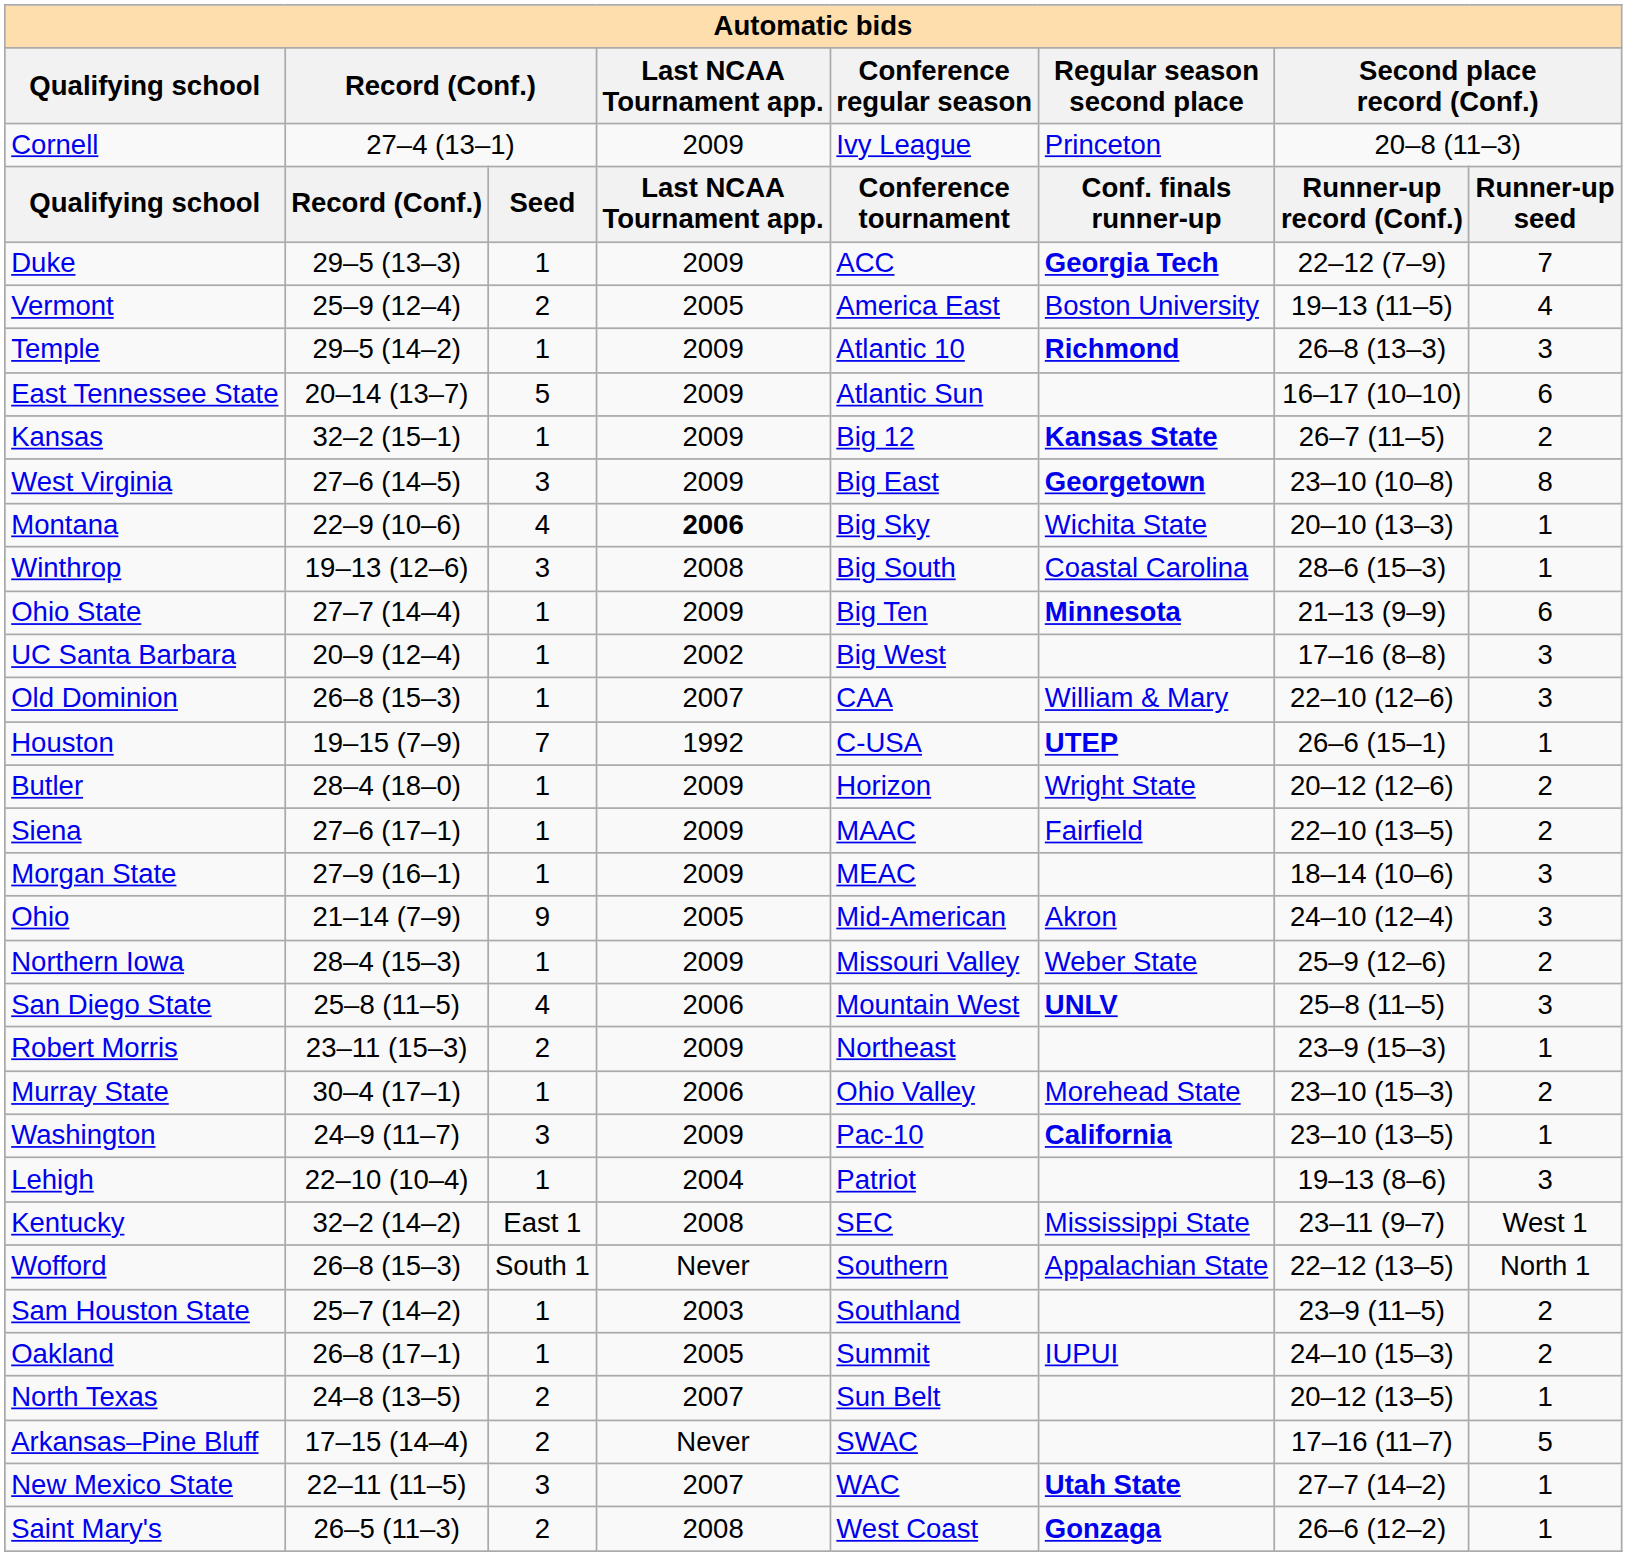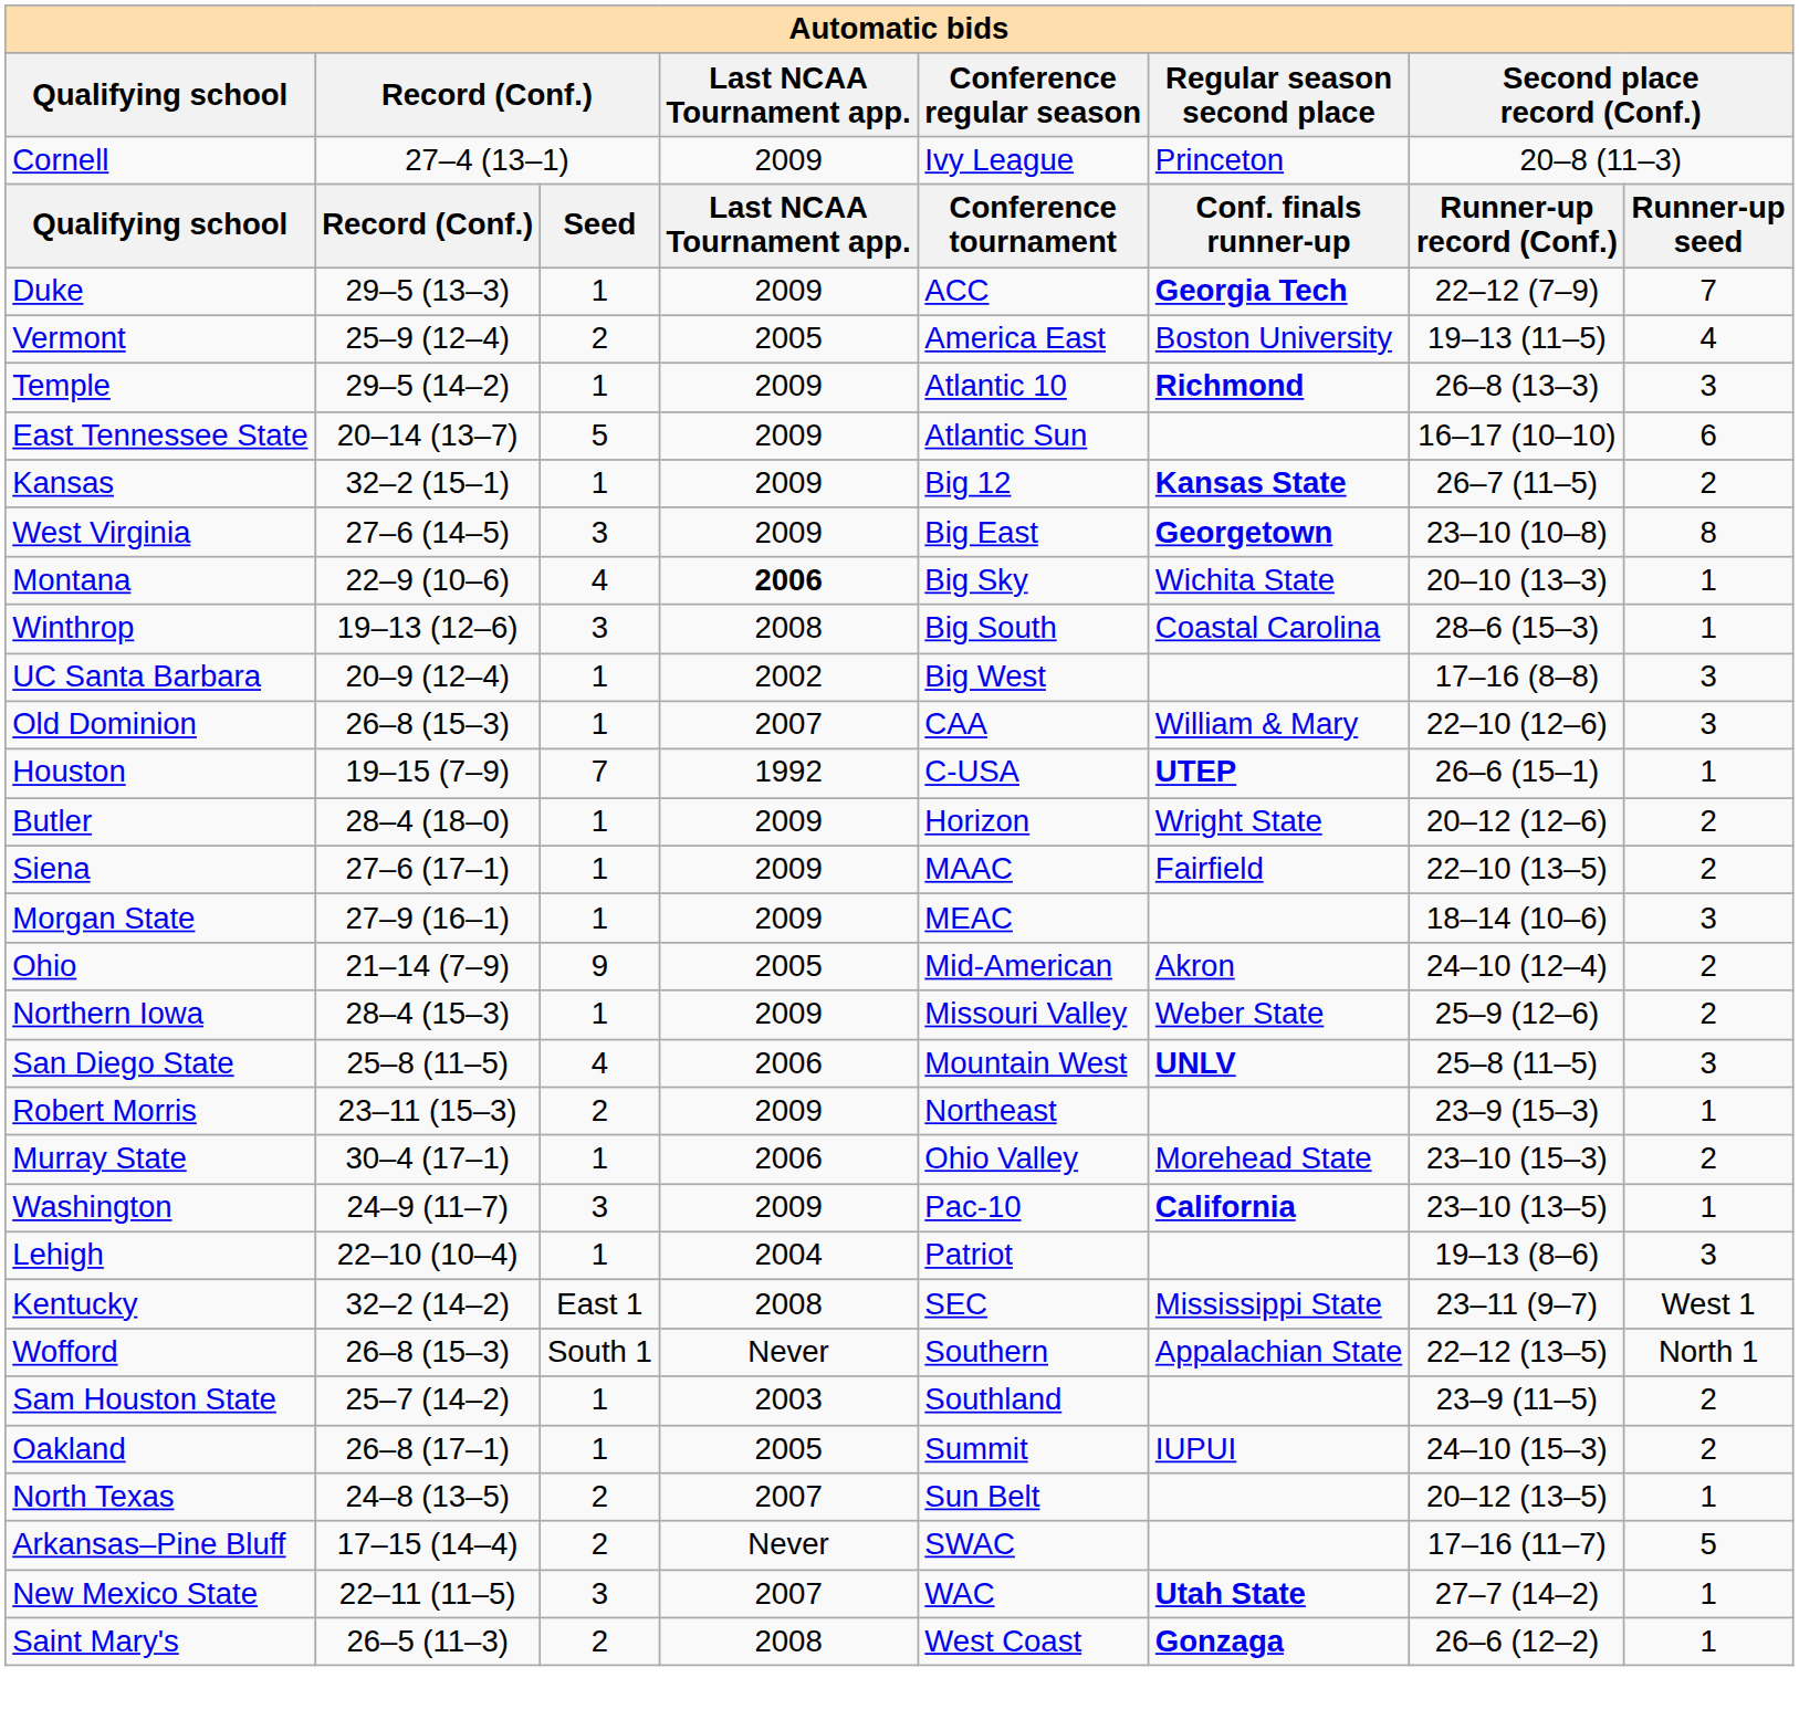 <table class="wikitable">
 <tr>
 <th colspan="8" style="background:#ffdead;">Automatic bids</th>
 </tr>
 <tr>
 <th>Qualifying school</th>
 <th colspan="2">Record (Conf.)</th>
 <th>Last NCAA<br>Tournament app.</th>
 <th>Conference<br>regular season</th>
 <th>Regular season<br>second place</th>
 <th colspan="2">Second place<br>record (Conf.)</th>
 </tr>
 <tr>
 <td><a href='#'>Cornell</a></td>
 <td colspan=2 align=center>27–4 (13–1)</td>
 <td align=center>2009</td>
 <td><a href='#'>Ivy League</a></td>
 <td><a href='#'>Princeton</a></td>
 <td colspan=2 align=center>20–8 (11–3)</td>
 </tr>
 <tr>
 <th>Qualifying school</th>
 <th>Record (Conf.)</th>
 <th>Seed</th>
 <th>Last NCAA<br>Tournament app.</th>
 <th>Conference<br>tournament</th>
 <th>Conf. finals<br>runner-up</th>
 <th>Runner-up<br>record (Conf.)</th>
 <th>Runner-up<br>seed</th>
 </tr>
 <tr>
 <td><a href='#'>Duke</a></td>
 <td align=center>29–5 (13–3)</td>
 <td align=center>1</td>
 <td align=center>2009</td>
 <td><a href='#'>ACC</a></td>
 <td><strong><a href='#'>Georgia Tech</a></strong></td>
 <td align=center>22–12 (7–9)</td>
 <td align=center>7</td>
 </tr>
 <tr>
 <td><a href='#'>Vermont</a></td>
 <td align=center>25–9 (12–4)</td>
 <td align=center>2</td>
 <td align=center>2005</td>
 <td><a href='#'>America East</a></td>
 <td><a href='#'>Boston University</a></td>
 <td align=center>19–13 (11–5)</td>
 <td align=center>4</td>
 </tr>
 <tr>
 <td><a href='#'>Temple</a></td>
 <td align=center>29–5 (14–2)</td>
 <td align=center>1</td>
 <td align=center>2009</td>
 <td><a href='#'>Atlantic 10</a></td>
 <td><strong><a href='#'>Richmond</a></strong></td>
 <td align=center>26–8 (13–3)</td>
 <td align=center>3</td>
 </tr>
 <tr>
 <td><a href='#'>East Tennessee State</a></td>
 <td align=center>20–14 (13–7)</td>
 <td align=center>5</td>
 <td align=center>2009</td>
 <td><a href='#'>Atlantic Sun</a></td>
 <td></td>
 <td align=center>16–17 (10–10)</td>
 <td align=center>6</td>
 </tr>
 <tr>
 <td><a href='#'>Kansas</a></td>
 <td align=center>32–2 (15–1)</td>
 <td align=center>1</td>
 <td align=center>2009</td>
 <td><a href='#'>Big 12</a></td>
 <td><strong><a href='#'>Kansas State</a></strong></td>
 <td align=center>26–7 (11–5)</td>
 <td align=center>2</td>
 </tr>
 <tr>
 <td><a href='#'>West Virginia</a></td>
 <td align=center>27–6 (14–5)</td>
 <td align=center>3</td>
 <td align=center>2009</td>
 <td><a href='#'>Big East</a></td>
 <td><strong><a href='#'>Georgetown</a></strong></td>
 <td align=center>23–10 (10–8)</td>
 <td align=center>8</td>
 </tr>
 <tr>
 <td><a href='#'>Montana</a></td>
 <td align=center>22–9 (10–6)</td>
 <td align=center>4</td>
 <td align=center><strong>2006</strong></td>
 <td><a href='#'>Big Sky</a></td>
 <td><a href='#'>Wichita State</a></td>
 <td align=center>20–10 (13–3)</td>
 <td align=center>1</td>
 </tr>
 <tr>
 <td><a href='#'>Winthrop</a></td>
 <td align=center>19–13 (12–6)</td>
 <td align=center>3</td>
 <td align=center>2008</td>
 <td><a href='#'>Big South</a></td>
 <td><a href='#'>Coastal Carolina</a></td>
 <td align=center>28–6 (15–3)</td>
 <td align=center>1</td>
 </tr>
 <tr>
-<td><a href='#'>Ohio State</a></td>
-<td align=center>27–7 (14–4)</td>
-<td align=center>1</td>
-<td align=center>2009</td>
-<td><a href='#'>Big Ten</a></td>
-<td><strong><a href='#'>Minnesota</a></strong></td>
-<td align=center>21–13 (9–9)</td>
-<td align=center>6</td>
-</tr>
-<tr>
 <td><a href='#'>UC Santa Barbara</a></td>
 <td align=center>20–9 (12–4)</td>
 <td align=center>1</td>
 <td align=center>2002</td>
 <td><a href='#'>Big West</a></td>
 <td></td>
 <td align=center>17–16 (8–8)</td>
 <td align=center>3</td>
 </tr>
 <tr>
 <td><a href='#'>Old Dominion</a></td>
 <td align=center>26–8 (15–3)</td>
 <td align=center>1</td>
 <td align=center>2007</td>
 <td><a href='#'>CAA</a></td>
 <td><a href='#'>William & Mary</a></td>
 <td align=center>22–10 (12–6)</td>
 <td align=center>3</td>
 </tr>
 <tr>
 <td><a href='#'>Houston</a></td>
 <td align=center>19–15 (7–9)</td>
 <td align=center>7</td>
 <td align=center>1992</td>
 <td><a href='#'>C-USA</a></td>
 <td><strong><a href='#'>UTEP</a></strong></td>
 <td align=center>26–6 (15–1)</td>
 <td align=center>1</td>
 </tr>
 <tr>
 <td><a href='#'>Butler</a></td>
 <td align=center>28–4 (18–0)</td>
 <td align=center>1</td>
 <td align=center>2009</td>
 <td><a href='#'>Horizon</a></td>
 <td><a href='#'>Wright State</a></td>
 <td align=center>20–12 (12–6)</td>
 <td align=center>2</td>
 </tr>
 <tr>
 <td><a href='#'>Siena</a></td>
 <td align=center>27–6 (17–1)</td>
 <td align=center>1</td>
 <td align=center>2009</td>
 <td><a href='#'>MAAC</a></td>
 <td><a href='#'>Fairfield</a></td>
 <td align=center>22–10 (13–5)</td>
 <td align=center>2</td>
 </tr>
 <tr>
 <td><a href='#'>Morgan State</a></td>
 <td align=center>27–9 (16–1)</td>
 <td align=center>1</td>
 <td align=center>2009</td>
 <td><a href='#'>MEAC</a></td>
 <td></td>
 <td align=center>18–14 (10–6)</td>
 <td align=center>3</td>
 </tr>
 <tr>
 <td><a href='#'>Ohio</a></td>
 <td align=center>21–14 (7–9)</td>
 <td align=center>9</td>
 <td align=center>2005</td>
 <td><a href='#'>Mid-American</a></td>
 <td><a href='#'>Akron</a></td>
 <td align=center>24–10 (12–4)</td>
-<td align=center>3</td>
+<td align=center>2</td>
 </tr>
 <tr>
 <td><a href='#'>Northern Iowa</a></td>
 <td align=center>28–4 (15–3)</td>
 <td align=center>1</td>
 <td align=center>2009</td>
 <td><a href='#'>Missouri Valley</a></td>
 <td><a href='#'>Weber State</a></td>
 <td align=center>25–9 (12–6)</td>
 <td align=center>2</td>
 </tr>
 <tr>
 <td><a href='#'>San Diego State</a></td>
 <td align=center>25–8 (11–5)</td>
 <td align=center>4</td>
 <td align=center>2006</td>
 <td><a href='#'>Mountain West</a></td>
 <td><strong><a href='#'>UNLV</a></strong></td>
 <td align=center>25–8 (11–5)</td>
 <td align=center>3</td>
 </tr>
 <tr>
 <td><a href='#'>Robert Morris</a></td>
 <td align=center>23–11 (15–3)</td>
 <td align=center>2</td>
 <td align=center>2009</td>
 <td><a href='#'>Northeast</a></td>
 <td></td>
 <td align=center>23–9 (15–3)</td>
 <td align=center>1</td>
 </tr>
 <tr>
 <td><a href='#'>Murray State</a></td>
 <td align=center>30–4 (17–1)</td>
 <td align=center>1</td>
 <td align=center>2006</td>
 <td><a href='#'>Ohio Valley</a></td>
 <td><a href='#'>Morehead State</a></td>
 <td align=center>23–10 (15–3)</td>
 <td align=center>2</td>
 </tr>
 <tr>
 <td><a href='#'>Washington</a></td>
 <td align=center>24–9 (11–7)</td>
 <td align=center>3</td>
 <td align=center>2009</td>
 <td><a href='#'>Pac-10</a></td>
 <td><strong><a href='#'>California</a></strong></td>
 <td align=center>23–10 (13–5)</td>
 <td align=center>1</td>
 </tr>
 <tr>
 <td><a href='#'>Lehigh</a></td>
 <td align=center>22–10 (10–4)</td>
 <td align=center>1</td>
 <td align=center>2004</td>
 <td><a href='#'>Patriot</a></td>
 <td></td>
 <td align=center>19–13 (8–6)</td>
 <td align=center>3</td>
 </tr>
 <tr>
 <td><a href='#'>Kentucky</a></td>
 <td align=center>32–2 (14–2)</td>
 <td align=center>East 1</td>
 <td align=center>2008</td>
 <td><a href='#'>SEC</a></td>
 <td><a href='#'>Mississippi State</a></td>
 <td align=center>23–11 (9–7)</td>
 <td align=center>West 1</td>
 </tr>
 <tr>
 <td><a href='#'>Wofford</a></td>
 <td align=center>26–8 (15–3)</td>
 <td align=center>South 1</td>
 <td align=center>Never</td>
 <td><a href='#'>Southern</a></td>
 <td><a href='#'>Appalachian State</a></td>
 <td align=center>22–12 (13–5)</td>
 <td align=center>North 1</td>
 </tr>
 <tr>
 <td><a href='#'>Sam Houston State</a></td>
 <td align=center>25–7 (14–2)</td>
 <td align=center>1</td>
 <td align=center>2003</td>
 <td><a href='#'>Southland</a></td>
 <td></td>
 <td align=center>23–9 (11–5)</td>
 <td align=center>2</td>
 </tr>
 <tr>
 <td><a href='#'>Oakland</a></td>
 <td align=center>26–8 (17–1)</td>
 <td align=center>1</td>
 <td align=center>2005</td>
 <td><a href='#'>Summit</a></td>
 <td><a href='#'>IUPUI</a></td>
 <td align=center>24–10 (15–3)</td>
 <td align=center>2</td>
 </tr>
 <tr>
 <td><a href='#'>North Texas</a></td>
 <td align=center>24–8 (13–5)</td>
 <td align=center>2</td>
 <td align=center>2007</td>
 <td><a href='#'>Sun Belt</a></td>
 <td></td>
 <td align=center>20–12 (13–5)</td>
 <td align=center>1</td>
 </tr>
 <tr>
 <td><a href='#'>Arkansas–Pine Bluff</a></td>
 <td align=center>17–15 (14–4)</td>
 <td align=center>2</td>
 <td align=center>Never</td>
 <td><a href='#'>SWAC</a></td>
 <td></td>
 <td align=center>17–16 (11–7)</td>
 <td align=center>5</td>
 </tr>
 <tr>
 <td><a href='#'>New Mexico State</a></td>
 <td align=center>22–11 (11–5)</td>
 <td align=center>3</td>
 <td align=center>2007</td>
 <td><a href='#'>WAC</a></td>
 <td><strong><a href='#'>Utah State</a></strong></td>
 <td align=center>27–7 (14–2)</td>
 <td align=center>1</td>
 </tr>
 <tr>
 <td><a href='#'>Saint Mary's</a></td>
 <td align=center>26–5 (11–3)</td>
 <td align=center>2</td>
 <td align=center>2008</td>
 <td><a href='#'>West Coast</a></td>
 <td><strong><a href='#'>Gonzaga</a></strong></td>
 <td align=center>26–6 (12–2)</td>
 <td align=center>1</td>
 </tr>
 </table>
